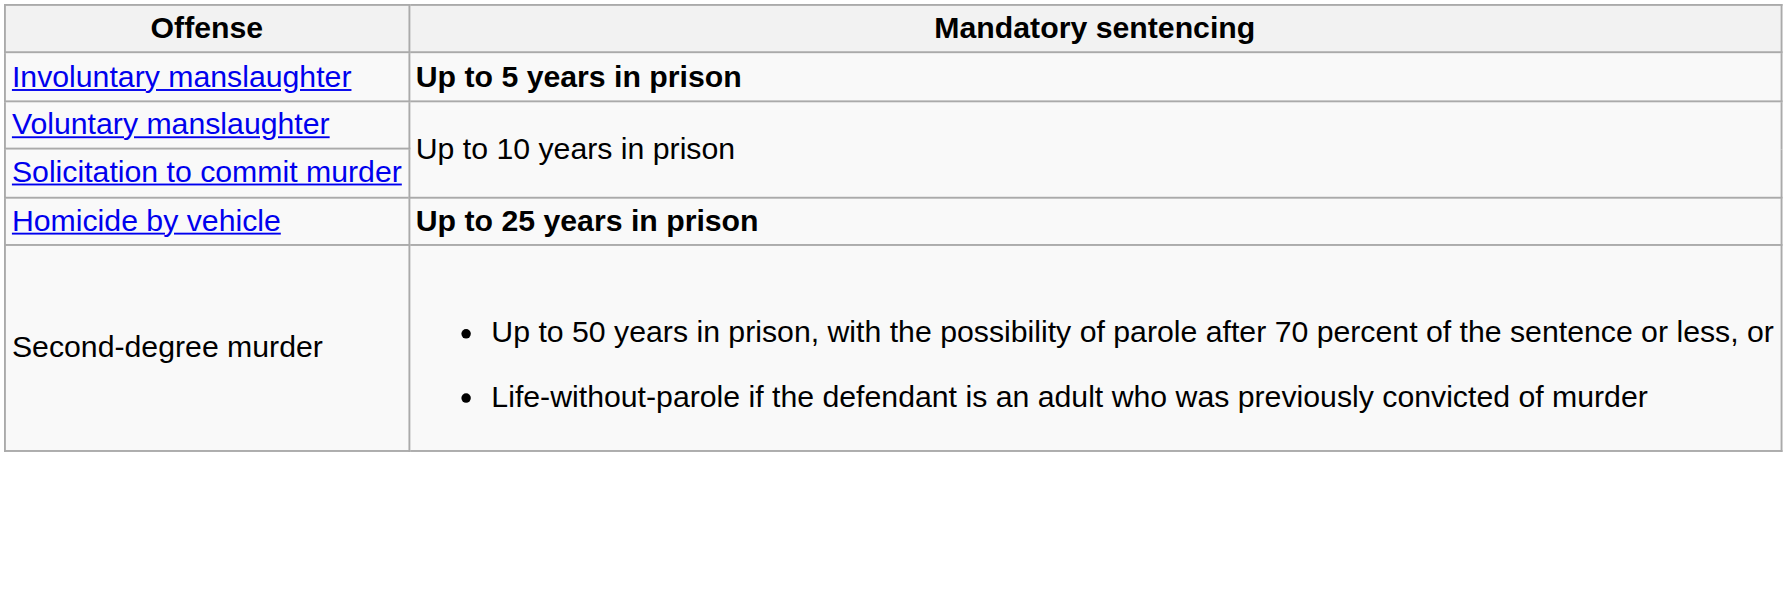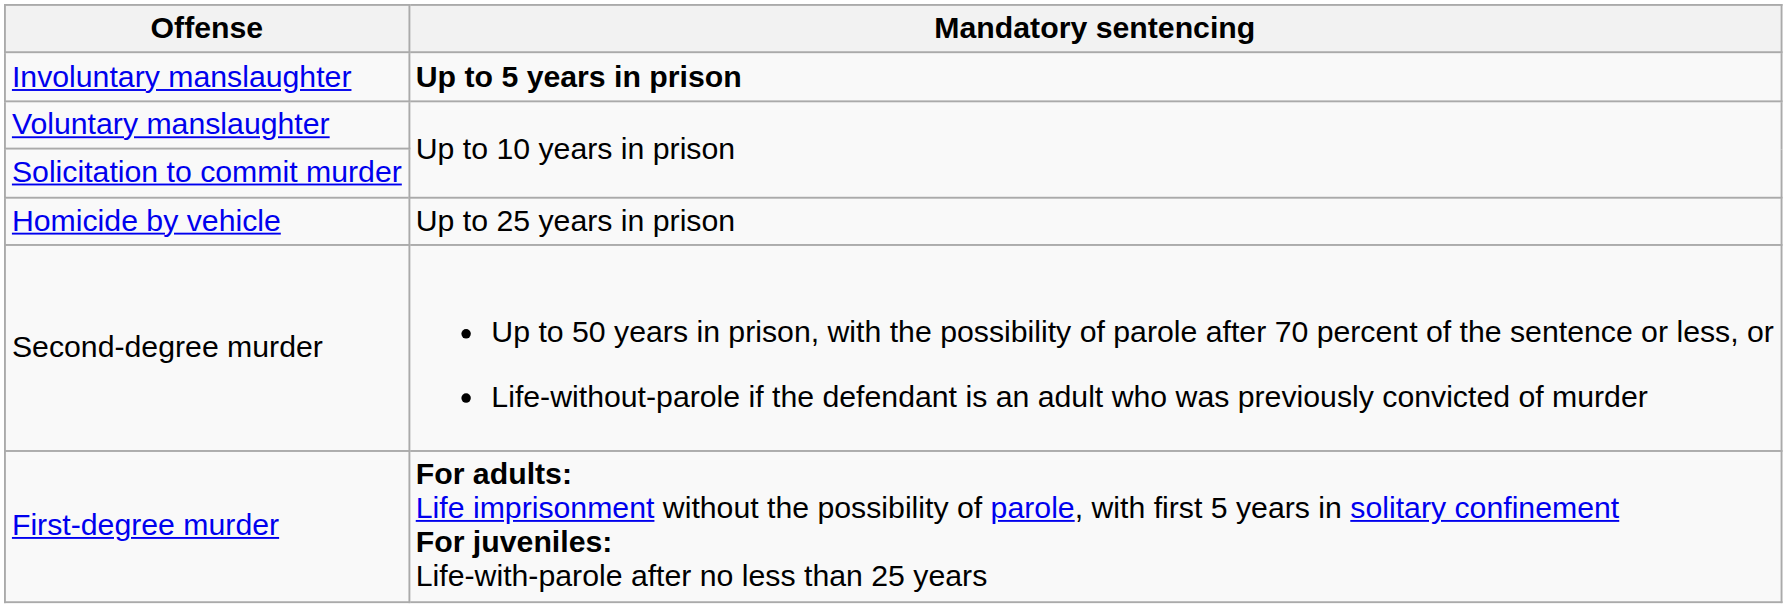 <table class="wikitable">
 <tr>
 <th>Offense</th>
 <th>Mandatory sentencing</th>
 </tr>
 <tr>
 <td><a href='#'>Involuntary manslaughter</a></td>
 <td><strong>Up to 5 years in prison</strong></td>
 </tr>
 <tr>
 <td><a href='#'>Voluntary manslaughter</a></td>
 <td rowspan="2">Up to 10 years in prison</td>
 </tr>
 <tr>
 <td><a href='#'>Solicitation to commit murder</a></td>
 </tr>
 <tr>
 <td><a href='#'>Homicide by vehicle</a></td>
-<td><strong>Up to 25 years in prison</strong></td>
+<td>Up to 25 years in prison</td>
 </tr>
 <tr>
 <td>Second-degree murder</td>
 <td><br><ul><li>Up to 50 years in prison, with the possibility of parole after 70 percent of the sentence or less, or</li></ul><ul><li>Life-without-parole if the defendant is an adult who was previously convicted of murder</li></ul></td>
 </tr>
+<tr>
+<td><a href='#'>First-degree murder</a></td>
+<td><strong>For adults:</strong><br><a href='#'>Life imprisonment</a> without the possibility of <a href='#'>parole</a>, with first 5 years in <a href='#'>solitary confinement</a><br><strong>For juveniles:</strong><br>Life-with-parole after no less than 25 years</td>
+</tr>
 </table>
